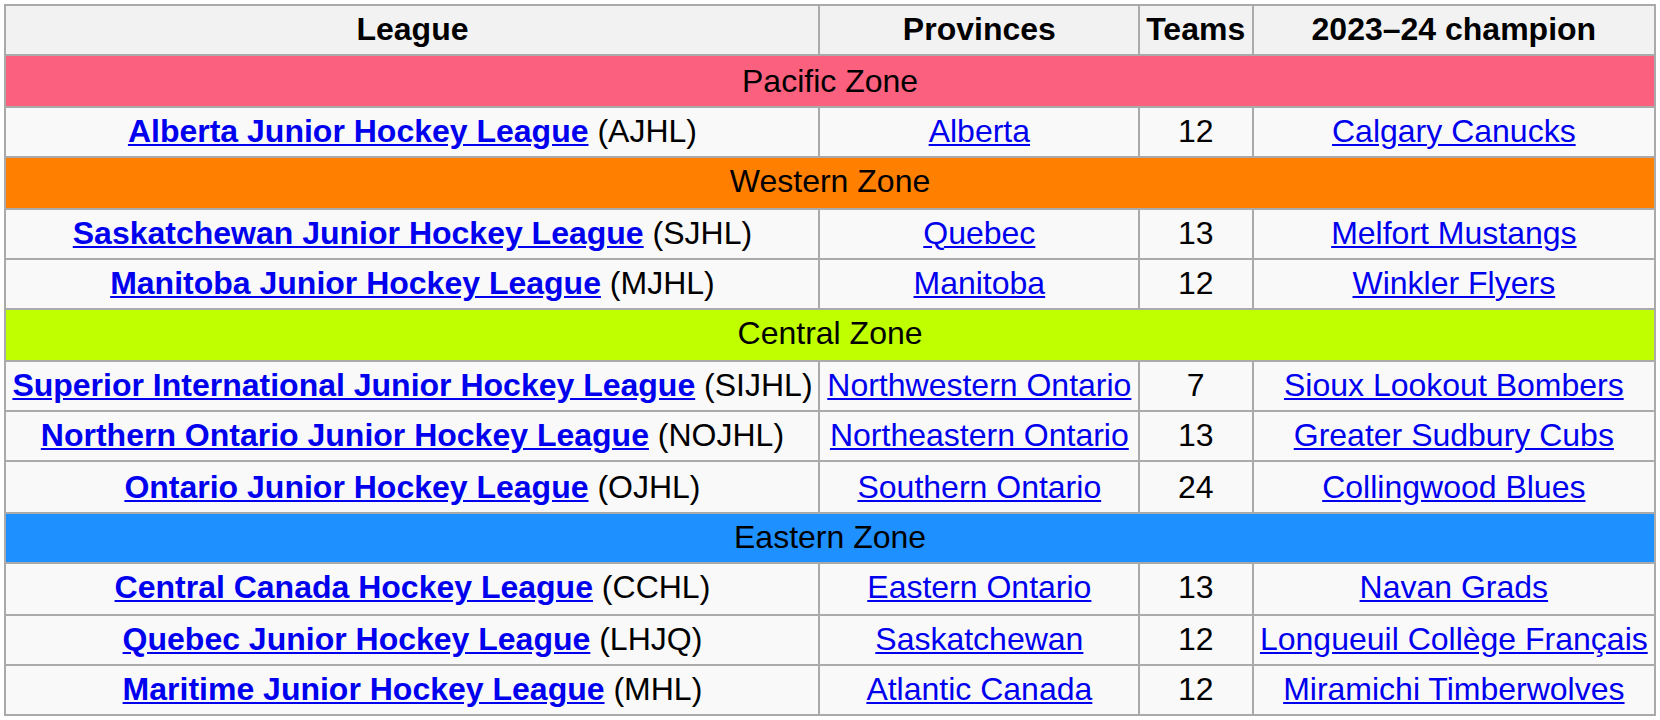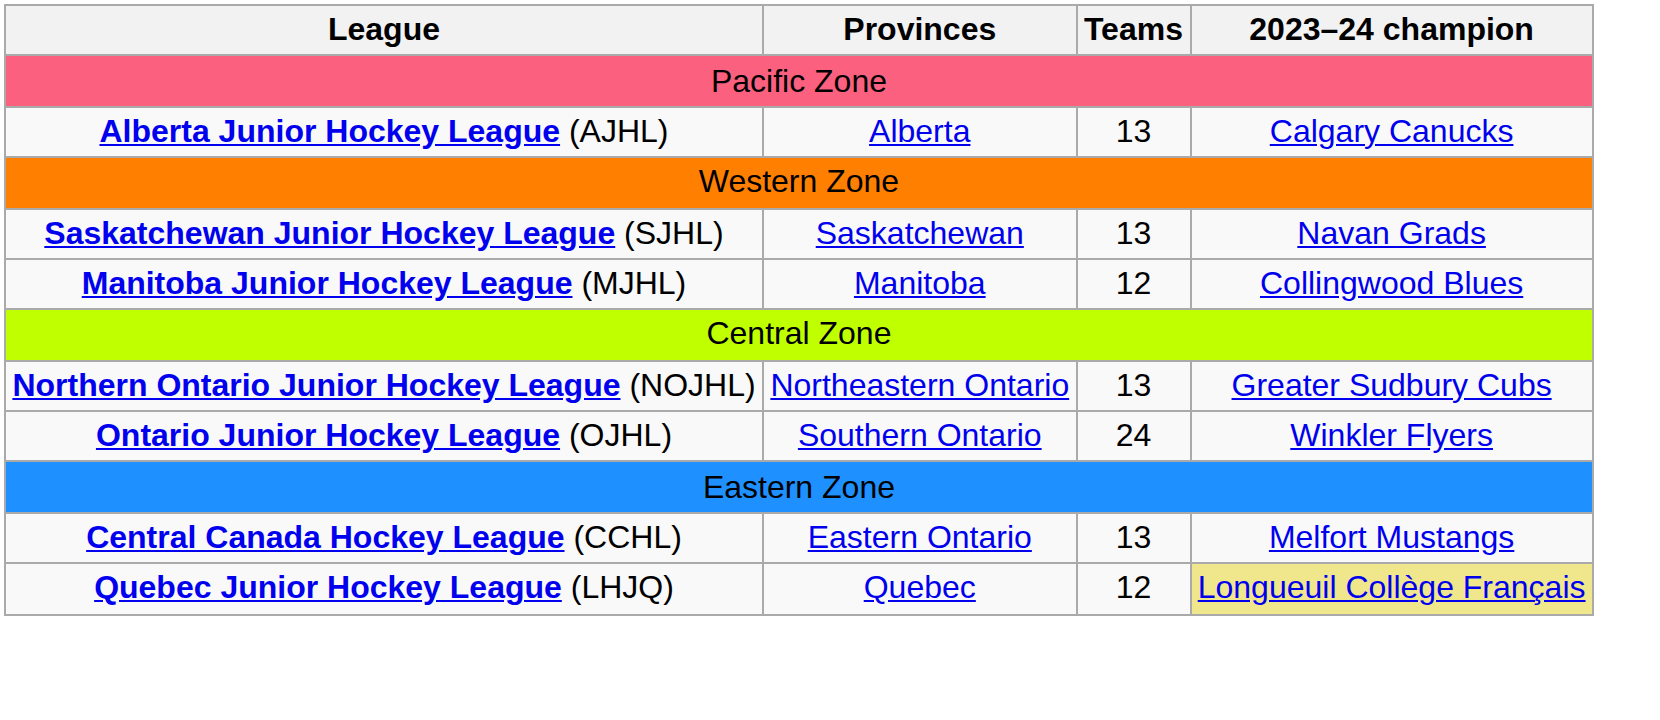 <table class="wikitable" style="text-align:center">
 <tr>
 <th>League</th>
 <th>Provinces</th>
 <th>Teams</th>
 <th>2023–24 champion</th>
 </tr>
 <tr bgcolor="#FB607F">
 <td colspan="4">Pacific Zone</td>
 </tr>
 <tr>
 <td><strong><a href='#'>Alberta Junior Hockey League</a></strong> (AJHL)</td>
 <td><a href='#'>Alberta</a></td>
-<td>12</td>
+<td>13</td>
 <td><a href='#'>Calgary Canucks</a></td>
 </tr>
 <tr bgcolor="#FF7F00">
 <td colspan="4">Western Zone</td>
 </tr>
 <tr>
 <td><strong><a href='#'>Saskatchewan Junior Hockey League</a></strong> (SJHL)</td>
-<td><a href='#'>Quebec</a></td>
+<td><a href='#'>Saskatchewan</a></td>
 <td>13</td>
-<td><a href='#'>Melfort Mustangs</a></td>
+<td><a href='#'>Navan Grads</a></td>
 </tr>
 <tr>
 <td><strong><a href='#'>Manitoba Junior Hockey League</a></strong> (MJHL)</td>
 <td><a href='#'>Manitoba</a></td>
 <td>12</td>
-<td><a href='#'>Winkler Flyers</a></td>
+<td><a href='#'>Collingwood Blues</a></td>
 </tr>
 <tr bgcolor="#BFFF00">
 <td colspan="4">Central Zone</td>
-</tr>
-<tr>
-<td><strong><a href='#'>Superior International Junior Hockey League</a></strong> (SIJHL)</td>
-<td><a href='#'>Northwestern Ontario</a></td>
-<td>7</td>
-<td><a href='#'>Sioux Lookout Bombers</a></td>
 </tr>
 <tr>
 <td><strong><a href='#'>Northern Ontario Junior Hockey League</a></strong> (NOJHL)</td>
 <td><a href='#'>Northeastern Ontario</a></td>
 <td>13</td>
 <td><a href='#'>Greater Sudbury Cubs</a></td>
 </tr>
 <tr>
 <td><strong><a href='#'>Ontario Junior Hockey League</a></strong> (OJHL)</td>
 <td><a href='#'>Southern Ontario</a></td>
 <td>24</td>
-<td><a href='#'>Collingwood Blues</a></td>
+<td><a href='#'>Winkler Flyers</a></td>
 </tr>
 <tr bgcolor="#1E90FF">
 <td colspan="4">Eastern Zone</td>
 </tr>
 <tr>
 <td><strong><a href='#'>Central Canada Hockey League</a></strong> (CCHL)</td>
 <td><a href='#'>Eastern Ontario</a></td>
 <td>13</td>
-<td><a href='#'>Navan Grads</a></td>
+<td><a href='#'>Melfort Mustangs</a></td>
 </tr>
 <tr>
 <td><strong><a href='#'>Quebec Junior Hockey League</a></strong> (LHJQ)</td>
-<td><a href='#'>Saskatchewan</a></td>
+<td><a href='#'>Quebec</a></td>
 <td>12</td>
-<td><a href='#'>Longueuil Collège Français</a></td>
-</tr>
-<tr>
-<td><strong><a href='#'>Maritime Junior Hockey League</a></strong> (MHL)</td>
-<td><a href='#'>Atlantic Canada</a></td>
-<td>12</td>
-<td><a href='#'>Miramichi Timberwolves</a></td>
+<td style="background: khaki;"><a href='#'>Longueuil Collège Français</a></td>
 </tr>
 </table>
